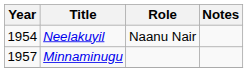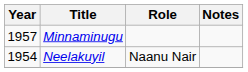 <table class="wikitable sortable">
 <tr>
 <th>Year</th>
 <th>Title</th>
 <th>Role</th>
 <th class="unsortable">Notes</th>
 </tr>
 <tr>
+<td>1957</td>
+<td><em><a href='#'>Minnaminugu</a></em></td>
+<td></td>
+<td></td>
+</tr>
+<tr>
 <td>1954</td>
 <td><em><a href='#'>Neelakuyil</a></em></td>
 <td>Naanu Nair</td>
 <td></td>
 </tr>
 <tr>
-<td>1957</td>
-<td><em><a href='#'>Minnaminugu</a></em></td>
-<td></td>
-<td></td>
-</tr>
-<tr>
 </tr>
 </table>
